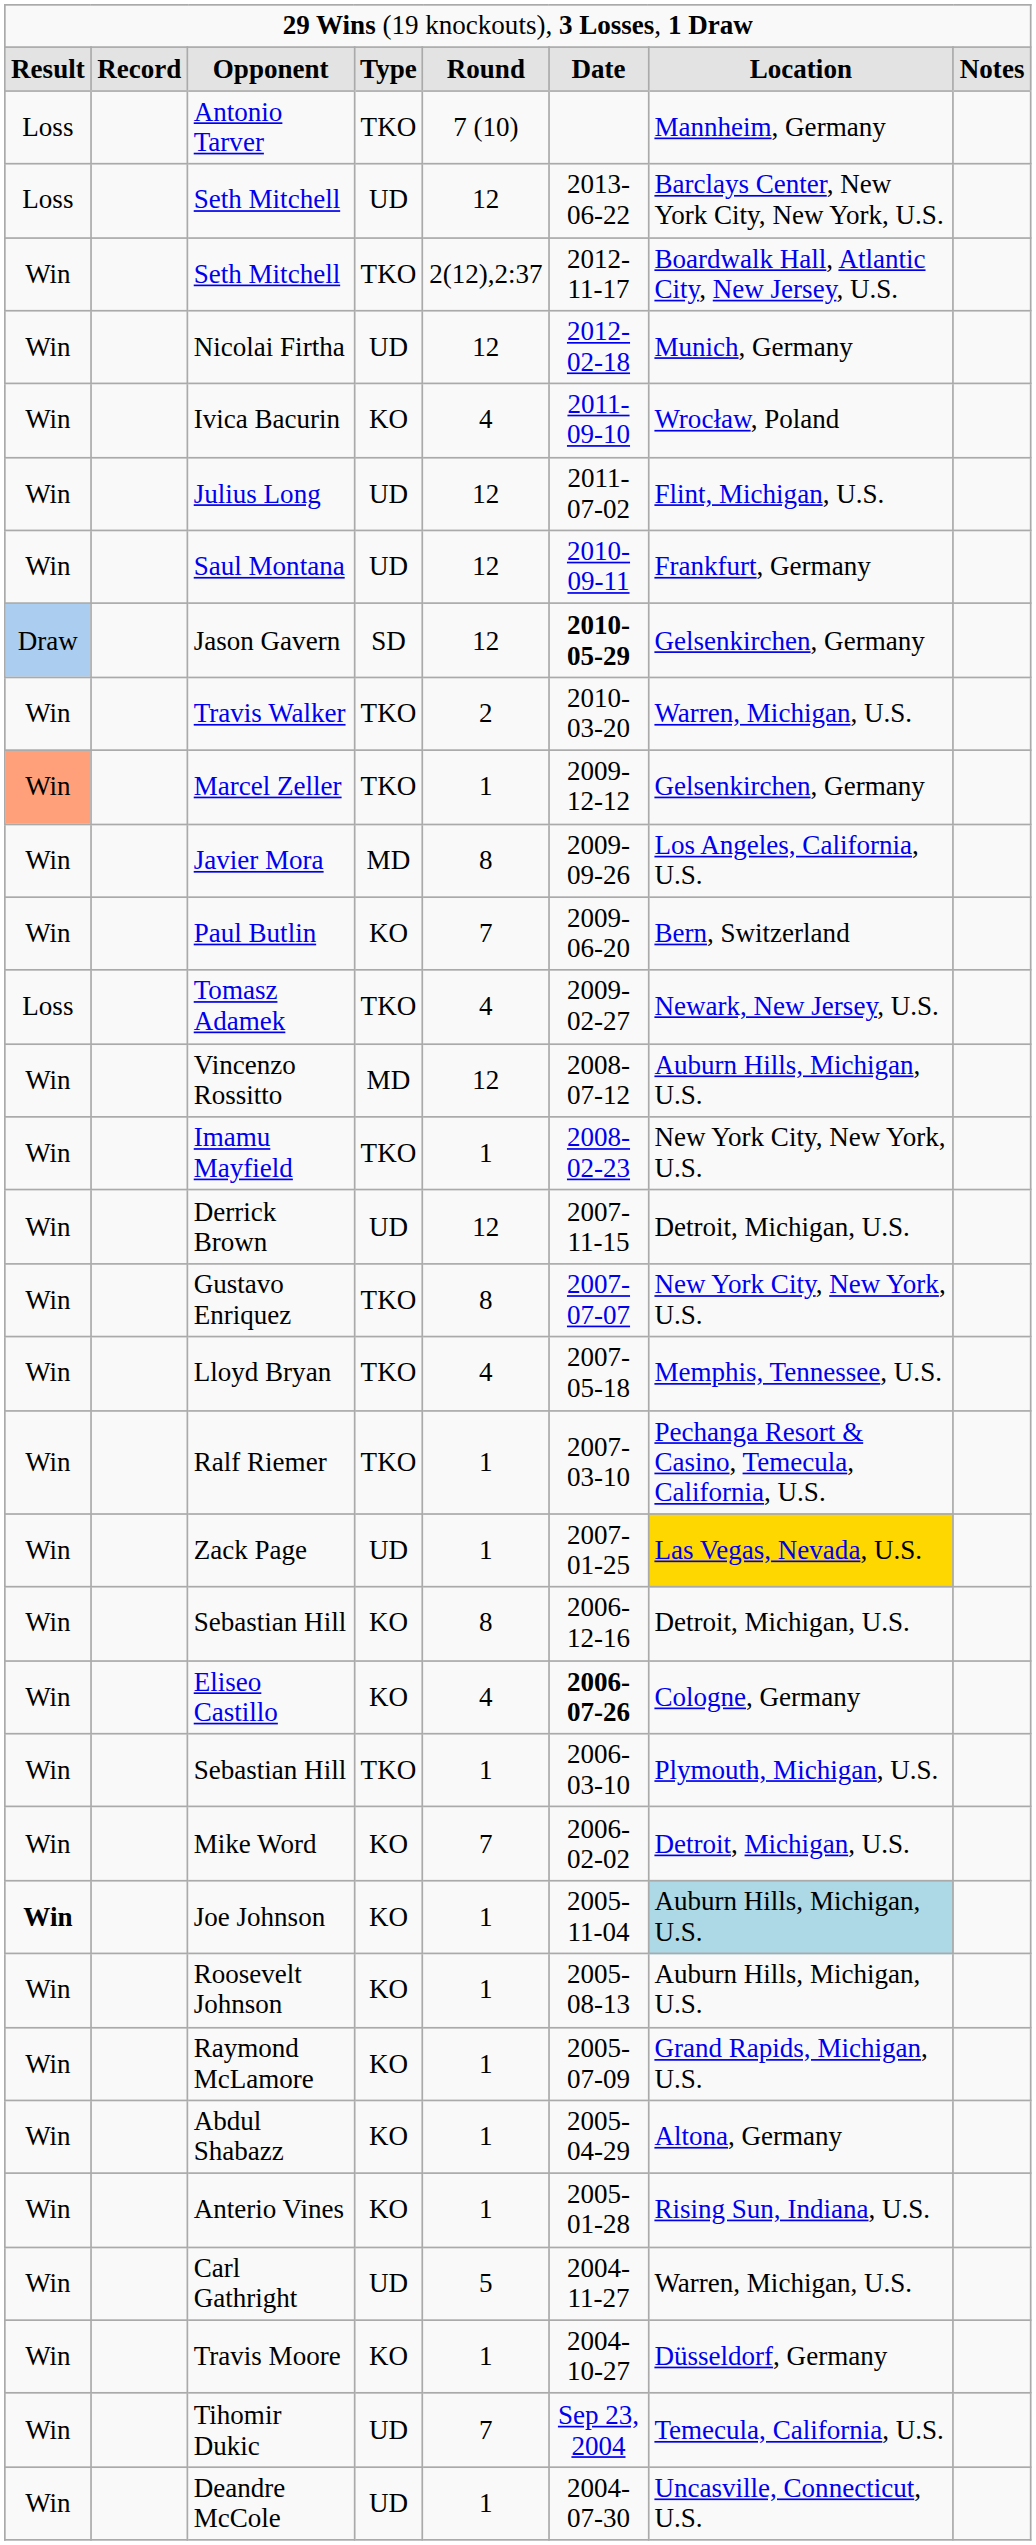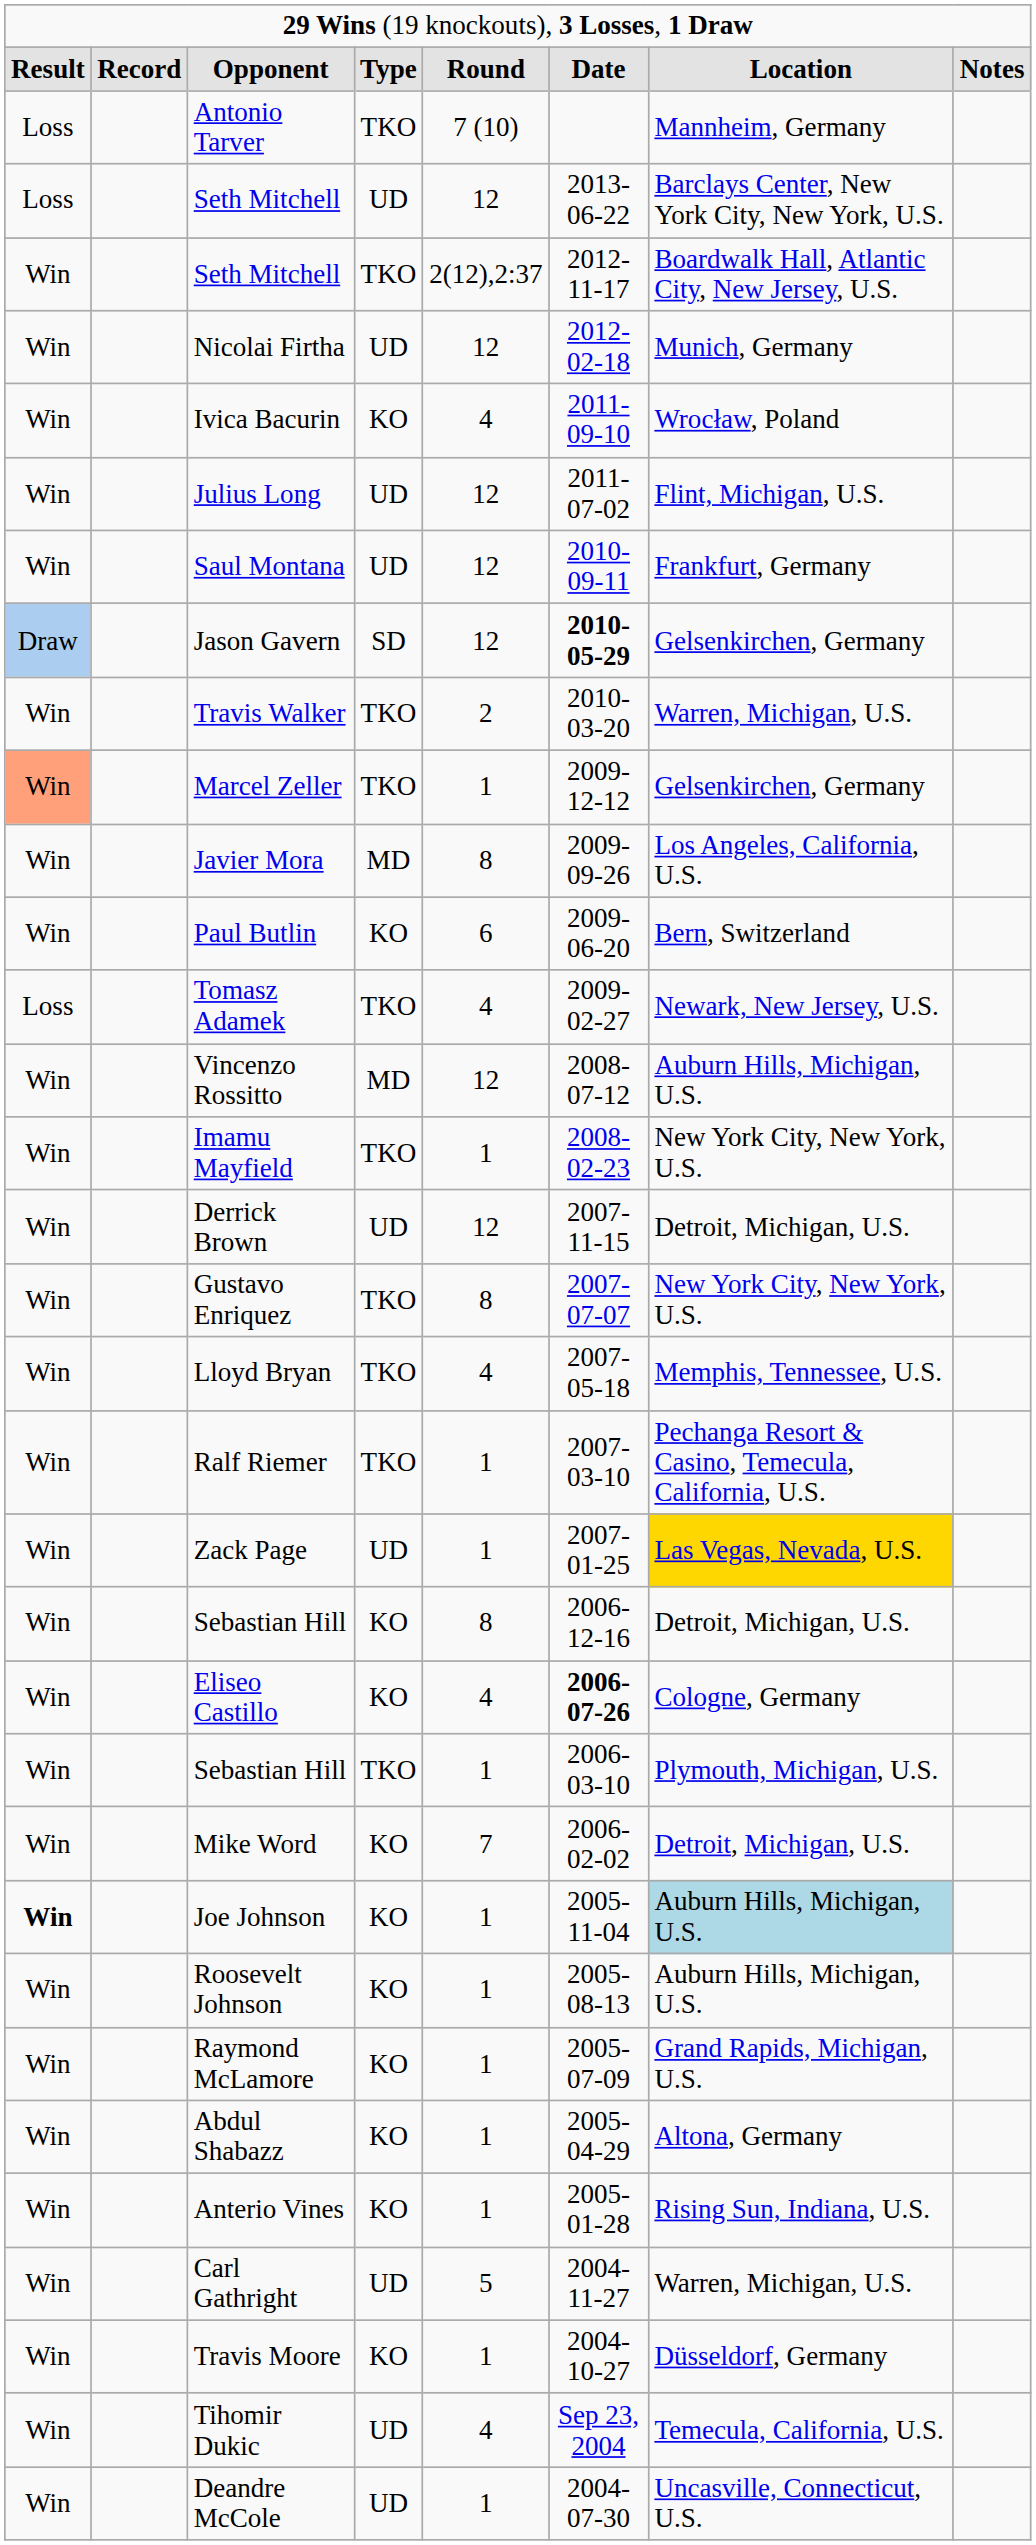 <table class="wikitable" style="text-align:center;">
 <tr>
 <td colspan="8"><strong>29 Wins</strong> (19 knockouts), <strong>3 Losses</strong>, <strong>1 Draw</strong></td>
 </tr>
 <tr>
 <td style="border-style: none none solid solid; background: #e3e3e3"><strong>Result</strong></td>
 <td style="border-style: none none solid solid; background: #e3e3e3"><strong>Record</strong></td>
 <td style="border-style: none none solid solid; background: #e3e3e3"><strong>Opponent</strong></td>
 <td style="border-style: none none solid solid; background: #e3e3e3"><strong>Type</strong></td>
 <td style="border-style: none none solid solid; background: #e3e3e3"><strong>Round</strong></td>
 <td style="border-style: none none solid solid; background: #e3e3e3"><strong>Date</strong></td>
 <td style="border-style: none none solid solid; background: #e3e3e3"><strong>Location</strong></td>
 <td style="border-style: none none solid solid; background: #e3e3e3"><strong>Notes</strong></td>
 </tr>
 <tr align=center>
 <td>Loss</td>
 <td></td>
 <td align=left> <a href='#'>Antonio Tarver</a></td>
 <td>TKO</td>
 <td>7 (10)</td>
 <td></td>
 <td align=left> <a href='#'>Mannheim</a>, Germany</td>
 <td align=left></td>
 </tr>
 <tr align=center>
 <td>Loss</td>
 <td></td>
 <td align=left> <a href='#'>Seth Mitchell</a></td>
 <td>UD</td>
 <td>12</td>
 <td>2013-06-22</td>
 <td align=left> <a href='#'>Barclays Center</a>, New York City, New York, U.S.</td>
 <td align=left></td>
 </tr>
 <tr align=center>
 <td>Win</td>
 <td></td>
 <td align=left> <a href='#'>Seth Mitchell</a></td>
 <td>TKO</td>
 <td>2(12),2:37</td>
 <td>2012-11-17</td>
 <td align=left> <a href='#'>Boardwalk Hall</a>, <a href='#'>Atlantic City</a>, <a href='#'>New Jersey</a>, U.S.</td>
 <td align=left></td>
 </tr>
 <tr align=center>
 <td>Win</td>
 <td></td>
 <td align=left> Nicolai Firtha</td>
 <td>UD</td>
 <td>12</td>
 <td><a href='#'>2012-02-18</a></td>
 <td align=left> <a href='#'>Munich</a>, Germany</td>
 <td align=left></td>
 </tr>
 <tr>
 <td>Win</td>
 <td></td>
 <td align=left> Ivica Bacurin</td>
 <td>KO</td>
 <td>4</td>
 <td><a href='#'>2011-09-10</a></td>
 <td align=left> <a href='#'>Wrocław</a>, Poland</td>
 <td align=left></td>
 </tr>
 <tr>
 <td>Win</td>
 <td></td>
 <td align=left> <a href='#'>Julius Long</a></td>
 <td>UD</td>
 <td>12</td>
 <td>2011-07-02</td>
 <td align=left> <a href='#'>Flint, Michigan</a>, U.S.</td>
 <td align=left></td>
 </tr>
 <tr>
 <td>Win</td>
 <td></td>
 <td align=left> <a href='#'>Saul Montana</a></td>
 <td>UD</td>
 <td>12</td>
 <td><a href='#'>2010-09-11</a></td>
 <td align=left> <a href='#'>Frankfurt</a>, Germany</td>
 <td align=left></td>
 </tr>
 <tr align=center>
 <td style="background:#abcdef;">Draw</td>
 <td></td>
 <td align=left> Jason Gavern</td>
 <td>SD</td>
 <td>12</td>
 <td><strong>2010-05-29</strong></td>
 <td align=left> <a href='#'>Gelsenkirchen</a>, Germany</td>
 <td align=left></td>
 </tr>
 <tr>
 <td>Win</td>
 <td></td>
 <td align=left> <a href='#'>Travis Walker</a></td>
 <td>TKO</td>
 <td>2</td>
 <td>2010-03-20</td>
 <td align=left> <a href='#'>Warren, Michigan</a>, U.S.</td>
 <td align=left></td>
 </tr>
 <tr>
 <td style="background: lightsalmon;">Win</td>
 <td></td>
 <td align=left> <a href='#'>Marcel Zeller</a></td>
 <td>TKO</td>
 <td>1</td>
 <td>2009-12-12</td>
 <td align=left> <a href='#'>Gelsenkirchen</a>, Germany</td>
 <td align=left></td>
 </tr>
 <tr>
 <td>Win</td>
 <td></td>
 <td align=left> <a href='#'>Javier Mora</a></td>
 <td>MD</td>
 <td>8</td>
 <td>2009-09-26</td>
 <td align=left> <a href='#'>Los Angeles, California</a>, U.S.</td>
 <td align=left></td>
 </tr>
 <tr>
 <td>Win</td>
 <td></td>
 <td align=left> <a href='#'>Paul Butlin</a></td>
 <td>KO</td>
-<td>7</td>
+<td>6</td>
 <td>2009-06-20</td>
 <td align=left> <a href='#'>Bern</a>, Switzerland</td>
 <td align=left></td>
 </tr>
 <tr>
 <td>Loss</td>
 <td></td>
 <td align=left> <a href='#'>Tomasz Adamek</a></td>
 <td>TKO</td>
 <td>4</td>
 <td>2009-02-27</td>
 <td align=left> <a href='#'>Newark, New Jersey</a>, U.S.</td>
 <td align=left></td>
 </tr>
 <tr>
 <td>Win</td>
 <td></td>
 <td align=left> Vincenzo Rossitto</td>
 <td>MD</td>
 <td>12</td>
 <td>2008-07-12</td>
 <td align=left> <a href='#'>Auburn Hills, Michigan</a>, U.S.</td>
 <td align=left></td>
 </tr>
 <tr>
 <td>Win</td>
 <td></td>
 <td align=left> <a href='#'>Imamu Mayfield</a></td>
 <td>TKO</td>
 <td>1</td>
 <td><a href='#'>2008-02-23</a></td>
 <td align=left> New York City, New York, U.S.</td>
 <td align=left></td>
 </tr>
 <tr>
 <td>Win</td>
 <td></td>
 <td align=left> Derrick Brown</td>
 <td>UD</td>
 <td>12</td>
 <td>2007-11-15</td>
 <td align=left> Detroit, Michigan, U.S.</td>
 <td align=left></td>
 </tr>
 <tr>
 <td>Win</td>
 <td></td>
 <td align=left> Gustavo Enriquez</td>
 <td>TKO</td>
 <td>8</td>
 <td><a href='#'>2007-07-07</a></td>
 <td align=left> <a href='#'>New York City</a>, <a href='#'>New York</a>, U.S.</td>
 <td align=left></td>
 </tr>
 <tr>
 <td>Win</td>
 <td></td>
 <td align=left> Lloyd Bryan</td>
 <td>TKO</td>
 <td>4</td>
 <td>2007-05-18</td>
 <td align=left> <a href='#'>Memphis, Tennessee</a>, U.S.</td>
 <td align=left></td>
 </tr>
 <tr>
 <td>Win</td>
 <td></td>
 <td align=left> Ralf Riemer</td>
 <td>TKO</td>
 <td>1</td>
 <td>2007-03-10</td>
 <td align=left> <a href='#'>Pechanga Resort & Casino</a>, <a href='#'>Temecula</a>, <a href='#'>California</a>, U.S.</td>
 <td align=left></td>
 </tr>
 <tr>
 <td>Win</td>
 <td></td>
 <td align=left> Zack Page</td>
 <td>UD</td>
 <td>1</td>
 <td>2007-01-25</td>
 <td align=left style="background: gold;"> <a href='#'>Las Vegas, Nevada</a>, U.S.</td>
 <td align=left></td>
 </tr>
 <tr>
 <td>Win</td>
 <td></td>
 <td align=left> Sebastian Hill</td>
 <td>KO</td>
 <td>8</td>
 <td>2006-12-16</td>
 <td align=left> Detroit, Michigan, U.S.</td>
 <td align=left></td>
 </tr>
 <tr>
 <td>Win</td>
 <td></td>
 <td align=left> <a href='#'>Eliseo Castillo</a></td>
 <td>KO</td>
 <td>4</td>
 <td><strong>2006-07-26</strong></td>
 <td align=left> <a href='#'>Cologne</a>, Germany</td>
 <td align=left></td>
 </tr>
 <tr>
 <td>Win</td>
 <td></td>
 <td align=left> Sebastian Hill</td>
 <td>TKO</td>
 <td>1</td>
 <td>2006-03-10</td>
 <td align=left> <a href='#'>Plymouth, Michigan</a>, U.S.</td>
 <td align=left></td>
 </tr>
 <tr>
 <td>Win</td>
 <td></td>
 <td align=left> Mike Word</td>
 <td>KO</td>
 <td>7</td>
 <td>2006-02-02</td>
 <td align=left> <a href='#'>Detroit</a>, <a href='#'>Michigan</a>, U.S.</td>
 <td align=left></td>
 </tr>
 <tr>
 <td><strong>Win</strong></td>
 <td></td>
 <td align=left> Joe Johnson</td>
 <td>KO</td>
 <td>1</td>
 <td>2005-11-04</td>
 <td align=left style="background: lightblue;"> Auburn Hills, Michigan, U.S.</td>
 <td align=left></td>
 </tr>
 <tr>
 <td>Win</td>
 <td></td>
 <td align=left> Roosevelt Johnson</td>
 <td>KO</td>
 <td>1</td>
 <td>2005-08-13</td>
 <td align=left> Auburn Hills, Michigan, U.S.</td>
 <td align=left></td>
 </tr>
 <tr>
 <td>Win</td>
 <td></td>
 <td align=left> Raymond McLamore</td>
 <td>KO</td>
 <td>1</td>
 <td>2005-07-09</td>
 <td align=left> <a href='#'>Grand Rapids, Michigan</a>, U.S.</td>
 <td align=left></td>
 </tr>
 <tr>
 <td>Win</td>
 <td></td>
 <td align=left> Abdul Shabazz</td>
 <td>KO</td>
 <td>1</td>
 <td>2005-04-29</td>
 <td align=left> <a href='#'>Altona</a>, Germany</td>
 <td align=left></td>
 </tr>
 <tr>
 <td>Win</td>
 <td></td>
 <td align=left> Anterio Vines</td>
 <td>KO</td>
 <td>1</td>
 <td>2005-01-28</td>
 <td align=left> <a href='#'>Rising Sun, Indiana</a>, U.S.</td>
 <td align=left></td>
 </tr>
 <tr>
 <td>Win</td>
 <td></td>
 <td align=left> Carl Gathright</td>
 <td>UD</td>
 <td>5</td>
 <td>2004-11-27</td>
 <td align=left> Warren, Michigan, U.S.</td>
 <td align=left></td>
 </tr>
 <tr>
 <td>Win</td>
 <td></td>
 <td align=left> Travis Moore</td>
 <td>KO</td>
 <td>1</td>
 <td>2004-10-27</td>
 <td align=left> <a href='#'>Düsseldorf</a>, Germany</td>
 <td align=left></td>
 </tr>
 <tr>
 <td>Win</td>
 <td></td>
 <td align=left> Tihomir Dukic</td>
 <td>UD</td>
-<td>7</td>
+<td>4</td>
 <td><a href='#'>Sep 23, 2004</a></td>
 <td align=left> <a href='#'>Temecula, California</a>, U.S.</td>
 <td align=left></td>
 </tr>
 <tr>
 <td>Win</td>
 <td></td>
 <td align=left> Deandre McCole</td>
 <td>UD</td>
 <td>1</td>
 <td>2004-07-30</td>
 <td align=left> <a href='#'>Uncasville, Connecticut</a>, U.S.</td>
 <td align=left></td>
 </tr>
 </table>
